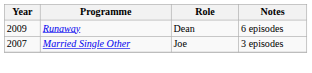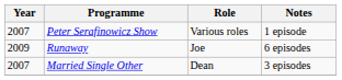 <table class="wikitable">
 <tr>
 <th width="50">Year</th>
 <th width="200">Programme</th>
 <th width="100">Role</th>
 <th width="100">Notes</th>
 </tr>
 <tr>
+<td>2007</td>
+<td><em><a href='#'>Peter Serafinowicz Show</a></em></td>
+<td>Various roles</td>
+<td>1 episode</td>
+</tr>
+<tr>
 <td>2009</td>
 <td><em><a href='#'>Runaway</a></em></td>
-<td>Dean</td>
+<td>Joe</td>
 <td>6 episodes</td>
 </tr>
 <tr>
 <td>2007</td>
 <td><em><a href='#'>Married Single Other</a></em></td>
-<td>Joe</td>
+<td>Dean</td>
 <td>3 episodes</td>
 </tr>
 <tr>
 </tr>
 </table>
